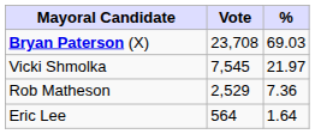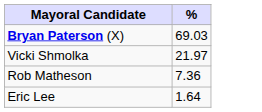 <table class="wikitable">
 <tr>
 <th style="background:#ddf; width:200px;">Mayoral Candidate</th>
-<th style="background:#ddf; width:50px;">Vote</th>
 <th style="background:#ddf; width:30px;">%</th>
 </tr>
 <tr>
 <td><strong><a href='#'>Bryan Paterson</a></strong> (X)</td>
-<td>23,708</td>
 <td>69.03</td>
 </tr>
 <tr>
 <td>Vicki Shmolka</td>
-<td>7,545</td>
 <td>21.97</td>
 </tr>
 <tr>
 <td>Rob Matheson</td>
-<td>2,529</td>
 <td>7.36</td>
 </tr>
 <tr>
 <td>Eric Lee</td>
-<td>564</td>
 <td>1.64</td>
 </tr>
 </table>
